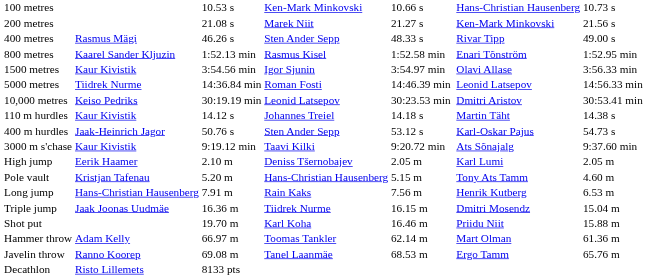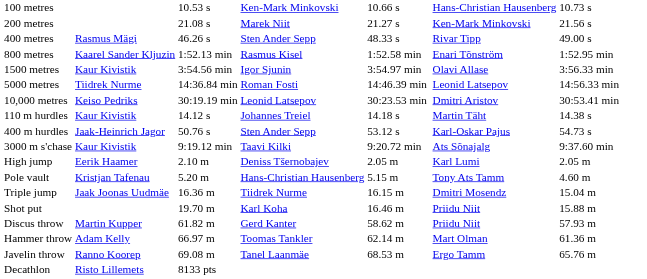 <table>
 <tr>
 </tr>
 <tr>
 <td>100 metres</td>
 <td></td>
 <td>10.53 s</td>
 <td><a href='#'>Ken-Mark Minkovski</a></td>
 <td>10.66 s </td>
 <td><a href='#'>Hans-Christian Hausenberg</a></td>
 <td>10.73 s </td>
 </tr>
 <tr>
 <td>200 metres</td>
 <td></td>
 <td>21.08 s</td>
 <td><a href='#'>Marek Niit</a></td>
 <td>21.27 s </td>
 <td><a href='#'>Ken-Mark Minkovski</a></td>
 <td>21.56 s</td>
 </tr>
 <tr>
 <td>400 metres</td>
 <td><a href='#'>Rasmus Mägi</a></td>
 <td>46.26 s</td>
 <td><a href='#'>Sten Ander Sepp</a></td>
 <td>48.33 s </td>
 <td><a href='#'>Rivar Tipp</a></td>
 <td>49.00 s </td>
 </tr>
 <tr>
 <td>800 metres</td>
 <td><a href='#'>Kaarel Sander Kljuzin</a></td>
 <td>1:52.13 min </td>
 <td><a href='#'>Rasmus Kisel</a></td>
 <td>1:52.58 min</td>
 <td><a href='#'>Enari Tõnström</a></td>
 <td>1:52.95 min </td>
 </tr>
 <tr>
 <td>1500 metres</td>
 <td><a href='#'>Kaur Kivistik</a></td>
 <td>3:54.56 min</td>
 <td><a href='#'>Igor Sjunin</a></td>
 <td>3:54.97 min </td>
 <td><a href='#'>Olavi Allase</a></td>
 <td>3:56.33 min </td>
 </tr>
 <tr>
 <td>5000 metres</td>
 <td><a href='#'>Tiidrek Nurme</a></td>
 <td>14:36.84 min</td>
 <td><a href='#'>Roman Fosti</a></td>
 <td>14:46.39 min </td>
 <td><a href='#'>Leonid Latsepov</a></td>
 <td>14:56.33 min</td>
 </tr>
 <tr>
 <td>10,000 metres</td>
 <td><a href='#'>Keiso Pedriks</a></td>
 <td>30:19.19 min</td>
 <td><a href='#'>Leonid Latsepov</a></td>
 <td>30:23.53 min </td>
 <td><a href='#'>Dmitri Aristov</a></td>
 <td>30:53.41 min </td>
 </tr>
 <tr>
 <td>110 m hurdles</td>
 <td><a href='#'>Kaur Kivistik</a></td>
 <td>14.12 s</td>
 <td><a href='#'>Johannes Treiel</a></td>
 <td>14.18 s</td>
 <td><a href='#'>Martin Täht</a></td>
 <td>14.38 s </td>
 </tr>
 <tr>
 <td>400 m hurdles</td>
 <td><a href='#'>Jaak-Heinrich Jagor</a></td>
 <td>50.76 s</td>
 <td><a href='#'>Sten Ander Sepp</a></td>
 <td>53.12 s </td>
 <td><a href='#'>Karl-Oskar Pajus</a></td>
 <td>54.73 s </td>
 </tr>
 <tr>
 <td>3000 m s'chase</td>
 <td><a href='#'>Kaur Kivistik</a></td>
 <td>9:19.12 min</td>
 <td><a href='#'>Taavi Kilki</a></td>
 <td>9:20.72 min </td>
 <td><a href='#'>Ats Sõnajalg</a></td>
 <td>9:37.60 min</td>
 </tr>
 <tr>
 <td>High jump</td>
 <td><a href='#'>Eerik Haamer</a></td>
 <td>2.10 m</td>
 <td><a href='#'>Deniss Tšernobajev</a></td>
 <td>2.05 m </td>
 <td><a href='#'>Karl Lumi</a></td>
 <td>2.05 m</td>
 </tr>
 <tr>
 <td>Pole vault</td>
 <td><a href='#'>Kristjan Tafenau</a></td>
 <td>5.20 m</td>
 <td><a href='#'>Hans-Christian Hausenberg</a></td>
 <td>5.15 m </td>
 <td><a href='#'>Tony Ats Tamm</a></td>
 <td>4.60 m </td>
 </tr>
 <tr>
-<td>Long jump</td>
-<td><a href='#'>Hans-Christian Hausenberg</a></td>
-<td>7.91 m</td>
-<td><a href='#'>Rain Kaks</a></td>
-<td>7.56 m </td>
-<td><a href='#'>Henrik Kutberg</a></td>
-<td>6.53 m </td>
-</tr>
-<tr>
 <td>Triple jump</td>
 <td><a href='#'>Jaak Joonas Uudmäe</a></td>
 <td>16.36 m</td>
 <td><a href='#'>Tiidrek Nurme</a></td>
 <td>16.15 m </td>
 <td><a href='#'>Dmitri Mosendz</a></td>
 <td>15.04 m</td>
 </tr>
 <tr>
 <td>Shot put</td>
 <td></td>
 <td>19.70 m</td>
 <td><a href='#'>Karl Koha</a></td>
 <td>16.46 m</td>
 <td><a href='#'>Priidu Niit</a></td>
 <td>15.88 m </td>
+</tr>
+<tr>
+<td>Discus throw</td>
+<td><a href='#'>Martin Kupper</a></td>
+<td>61.82 m</td>
+<td><a href='#'>Gerd Kanter</a></td>
+<td>58.62 m </td>
+<td><a href='#'>Priidu Niit</a></td>
+<td>57.93 m</td>
 </tr>
 <tr>
 <td>Hammer throw</td>
 <td><a href='#'>Adam Kelly</a></td>
 <td>66.97 m</td>
 <td><a href='#'>Toomas Tankler</a></td>
 <td>62.14 m</td>
 <td><a href='#'>Mart Olman</a></td>
 <td>61.36 m </td>
 </tr>
 <tr>
 <td>Javelin throw</td>
 <td><a href='#'>Ranno Koorep</a></td>
 <td>69.08 m </td>
 <td><a href='#'>Tanel Laanmäe</a></td>
 <td>68.53 m </td>
 <td><a href='#'>Ergo Tamm</a></td>
 <td>65.76 m</td>
 </tr>
 <tr>
 <td>Decathlon</td>
 <td><a href='#'>Risto Lillemets</a></td>
 <td>8133 pts </td>
 <td></td>
 <td></td>
 <td></td>
 <td></td>
 </tr>
 </table>
